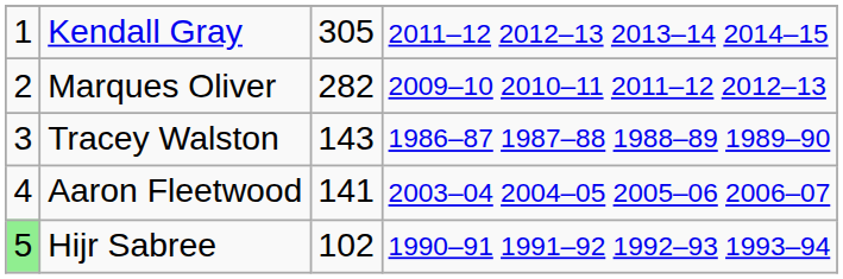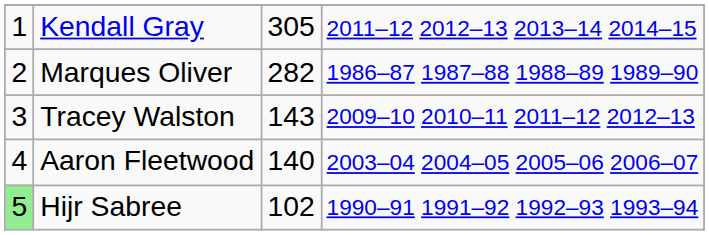 <table class="wikitable">
 <tr>
 </tr>
 <tr>
 <td>1</td>
 <td><a href='#'>Kendall Gray</a></td>
 <td>305</td>
 <td style="font-size:80%;"><a href='#'>2011–12</a> <a href='#'>2012–13</a> <a href='#'>2013–14</a> <a href='#'>2014–15</a></td>
 </tr>
 <tr>
 <td>2</td>
 <td>Marques Oliver</td>
 <td>282</td>
-<td style="font-size:80%;"><a href='#'>2009–10</a> <a href='#'>2010–11</a> <a href='#'>2011–12</a> <a href='#'>2012–13</a></td>
+<td style="font-size:80%;"><a href='#'>1986–87</a> <a href='#'>1987–88</a> <a href='#'>1988–89</a> <a href='#'>1989–90</a></td>
 </tr>
 <tr>
 <td>3</td>
 <td>Tracey Walston</td>
 <td>143</td>
-<td style="font-size:80%;"><a href='#'>1986–87</a> <a href='#'>1987–88</a> <a href='#'>1988–89</a> <a href='#'>1989–90</a></td>
+<td style="font-size:80%;"><a href='#'>2009–10</a> <a href='#'>2010–11</a> <a href='#'>2011–12</a> <a href='#'>2012–13</a></td>
 </tr>
 <tr>
 <td>4</td>
 <td>Aaron Fleetwood</td>
-<td>141</td>
+<td>140</td>
 <td style="font-size:80%;"><a href='#'>2003–04</a> <a href='#'>2004–05</a> <a href='#'>2005–06</a> <a href='#'>2006–07</a></td>
 </tr>
 <tr>
 <td style="background: lightgreen;">5</td>
 <td>Hijr Sabree</td>
 <td>102</td>
 <td style="font-size:80%;"><a href='#'>1990–91</a> <a href='#'>1991–92</a> <a href='#'>1992–93</a> <a href='#'>1993–94</a></td>
 </tr>
 </table>
